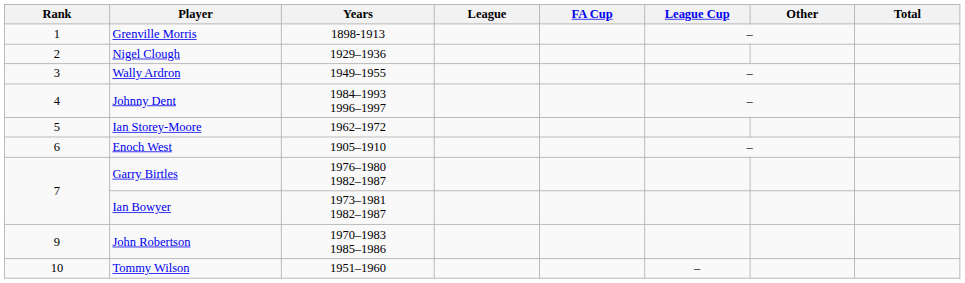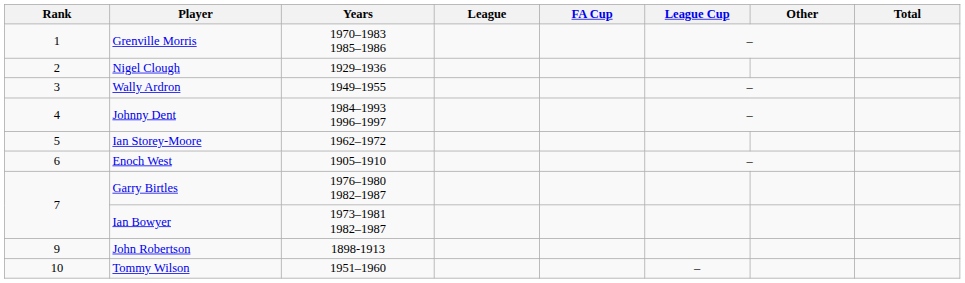 <table class="wikitable sortable" width=97% style="text-align:center">
 <tr>
 <th>Rank</th>
 <th width=18%>Player</th>
 <th width=16%>Years</th>
 <th width=11%>League</th>
 <th width=11%><a href='#'>FA Cup</a></th>
 <th width=11%><a href='#'>League Cup</a></th>
 <th width=11%>Other</th>
 <th width=11%>Total</th>
 </tr>
 <tr>
 <td>1</td>
 <td align="left"> <a href='#'>Grenville Morris</a></td>
-<td>1898-1913</td>
+<td>1970–1983<br>1985–1986</td>
 <td></td>
 <td></td>
 <td colspan="2">–</td>
 <td></td>
 </tr>
 <tr>
 <td>2</td>
 <td align="left"> <a href='#'>Nigel Clough</a></td>
 <td>1929–1936</td>
 <td></td>
 <td></td>
 <td></td>
 <td></td>
 <td></td>
 </tr>
 <tr>
 <td>3</td>
 <td align="left"> <a href='#'>Wally Ardron</a></td>
 <td>1949–1955</td>
 <td></td>
 <td></td>
 <td colspan="2">–</td>
 <td></td>
 </tr>
 <tr>
 <td>4</td>
 <td align="left"> <a href='#'>Johnny Dent</a></td>
 <td>1984–1993<br>1996–1997</td>
 <td></td>
 <td></td>
 <td colspan="2">–</td>
 <td></td>
 </tr>
 <tr>
 <td>5</td>
 <td align="left"> <a href='#'>Ian Storey-Moore</a></td>
 <td>1962–1972</td>
 <td></td>
 <td></td>
 <td></td>
 <td></td>
 <td></td>
 </tr>
 <tr>
 <td>6</td>
 <td align="left"> <a href='#'>Enoch West</a></td>
 <td>1905–1910</td>
 <td></td>
 <td></td>
 <td colspan="2">–</td>
 <td></td>
 </tr>
 <tr>
 <td rowspan="2">7</td>
 <td align="left"> <a href='#'>Garry Birtles</a></td>
 <td>1976–1980<br>1982–1987</td>
 <td></td>
 <td></td>
 <td></td>
 <td></td>
 <td></td>
 </tr>
 <tr>
 <td align="left"> <a href='#'>Ian Bowyer</a></td>
 <td>1973–1981<br>1982–1987</td>
 <td></td>
 <td></td>
 <td></td>
 <td></td>
 <td></td>
 </tr>
 <tr>
 <td>9</td>
 <td align="left"> <a href='#'>John Robertson</a></td>
-<td>1970–1983<br>1985–1986</td>
+<td>1898-1913</td>
 <td></td>
 <td></td>
 <td></td>
 <td></td>
 <td></td>
 </tr>
 <tr>
 <td>10</td>
 <td align="left"> <a href='#'>Tommy Wilson</a></td>
 <td>1951–1960</td>
 <td></td>
 <td></td>
 <td colspan="1">–</td>
 <td></td>
 <td></td>
 </tr>
 </table>
